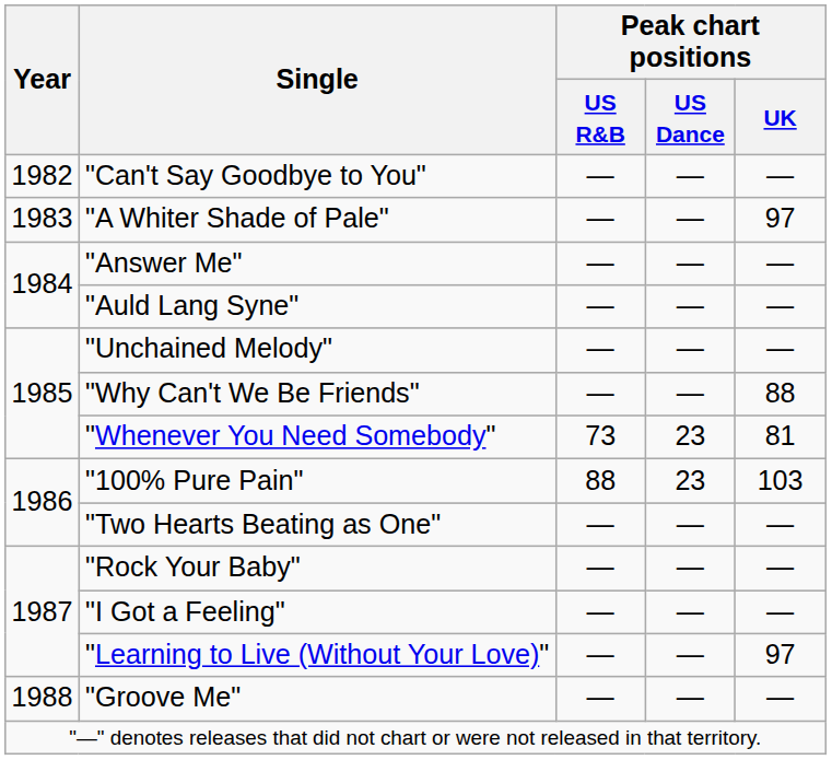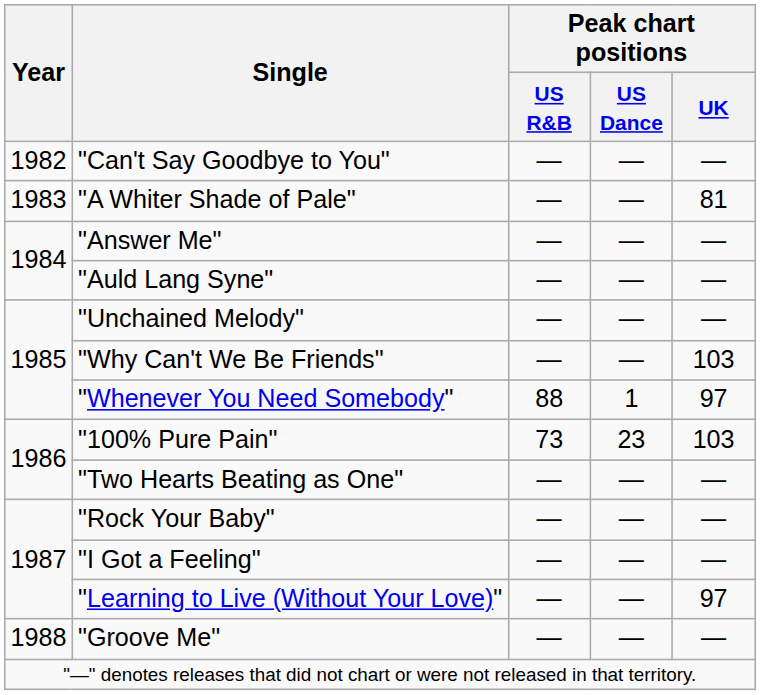 <table class="wikitable">
 <tr>
 <th scope="col" rowspan="2">Year</th>
 <th scope="col" rowspan="2">Single</th>
 <th scope="col" colspan="4">Peak chart positions</th>
 </tr>
 <tr>
 <th style="width:45px;"><small><a href='#'>US R&B</a></small><br></th>
 <th style="width:45px;"><small><a href='#'>US Dance</a></small><br></th>
 <th style="width:45px;"><small><a href='#'>UK</a></small><br></th>
 </tr>
 <tr>
 <td rowspan="1">1982</td>
 <td>"Can't Say Goodbye to You"</td>
 <td align=center>―</td>
 <td align=center>—</td>
 <td align=center>—</td>
 </tr>
 <tr>
 <td rowspan="1">1983</td>
 <td>"A Whiter Shade of Pale"</td>
 <td align=center>―</td>
 <td align=center>―</td>
-<td align=center>97</td>
+<td align=center>81</td>
 </tr>
 <tr>
 <td rowspan="2">1984</td>
 <td>"Answer Me"</td>
 <td align=center>—</td>
 <td align=center>―</td>
 <td align=center>―</td>
 </tr>
 <tr>
 <td>"Auld Lang Syne"</td>
 <td align=center>—</td>
 <td align=center>—</td>
 <td align=center>—</td>
 </tr>
 <tr>
 <td rowspan="3">1985</td>
 <td>"Unchained Melody"</td>
 <td align=center>―</td>
 <td align=center>―</td>
 <td align=center>―</td>
 </tr>
 <tr>
 <td>"Why Can't We Be Friends"</td>
 <td align=center>―</td>
 <td align=center>―</td>
-<td align=center>88</td>
+<td align=center>103</td>
 </tr>
 <tr>
 <td>"<a href='#'>Whenever You Need Somebody</a>"</td>
-<td align=center>73</td>
-<td align=center>23</td>
-<td align=center>81</td>
+<td align=center>88</td>
+<td align=center>1</td>
+<td align=center>97</td>
 </tr>
 <tr>
 <td rowspan="2">1986</td>
 <td>"100% Pure Pain"</td>
-<td align=center>88</td>
+<td align=center>73</td>
 <td align=center>23</td>
 <td align=center>103</td>
 </tr>
 <tr>
 <td>"Two Hearts Beating as One"</td>
 <td align=center>―</td>
 <td align=center>―</td>
 <td align=center>—</td>
 </tr>
 <tr>
 <td rowspan="3">1987</td>
 <td>"Rock Your Baby"</td>
 <td align=center>—</td>
 <td align=center>―</td>
 <td align=center>―</td>
 </tr>
 <tr>
 <td>"I Got a Feeling"</td>
 <td align=center>―</td>
 <td align=center>―</td>
 <td align=center>—</td>
 </tr>
 <tr>
 <td>"<a href='#'>Learning to Live (Without Your Love)</a>"</td>
 <td align=center>―</td>
 <td align=center>―</td>
 <td align=center>97</td>
 </tr>
 <tr>
 <td rowspan="1">1988</td>
 <td>"Groove Me"</td>
 <td align=center>—</td>
 <td align=center>―</td>
 <td align=center>―</td>
 </tr>
 <tr>
 <td colspan="6" style="text-align:center; font-size:9pt;">"—" denotes releases that did not chart or were not released in that territory.</td>
 </tr>
 </table>
